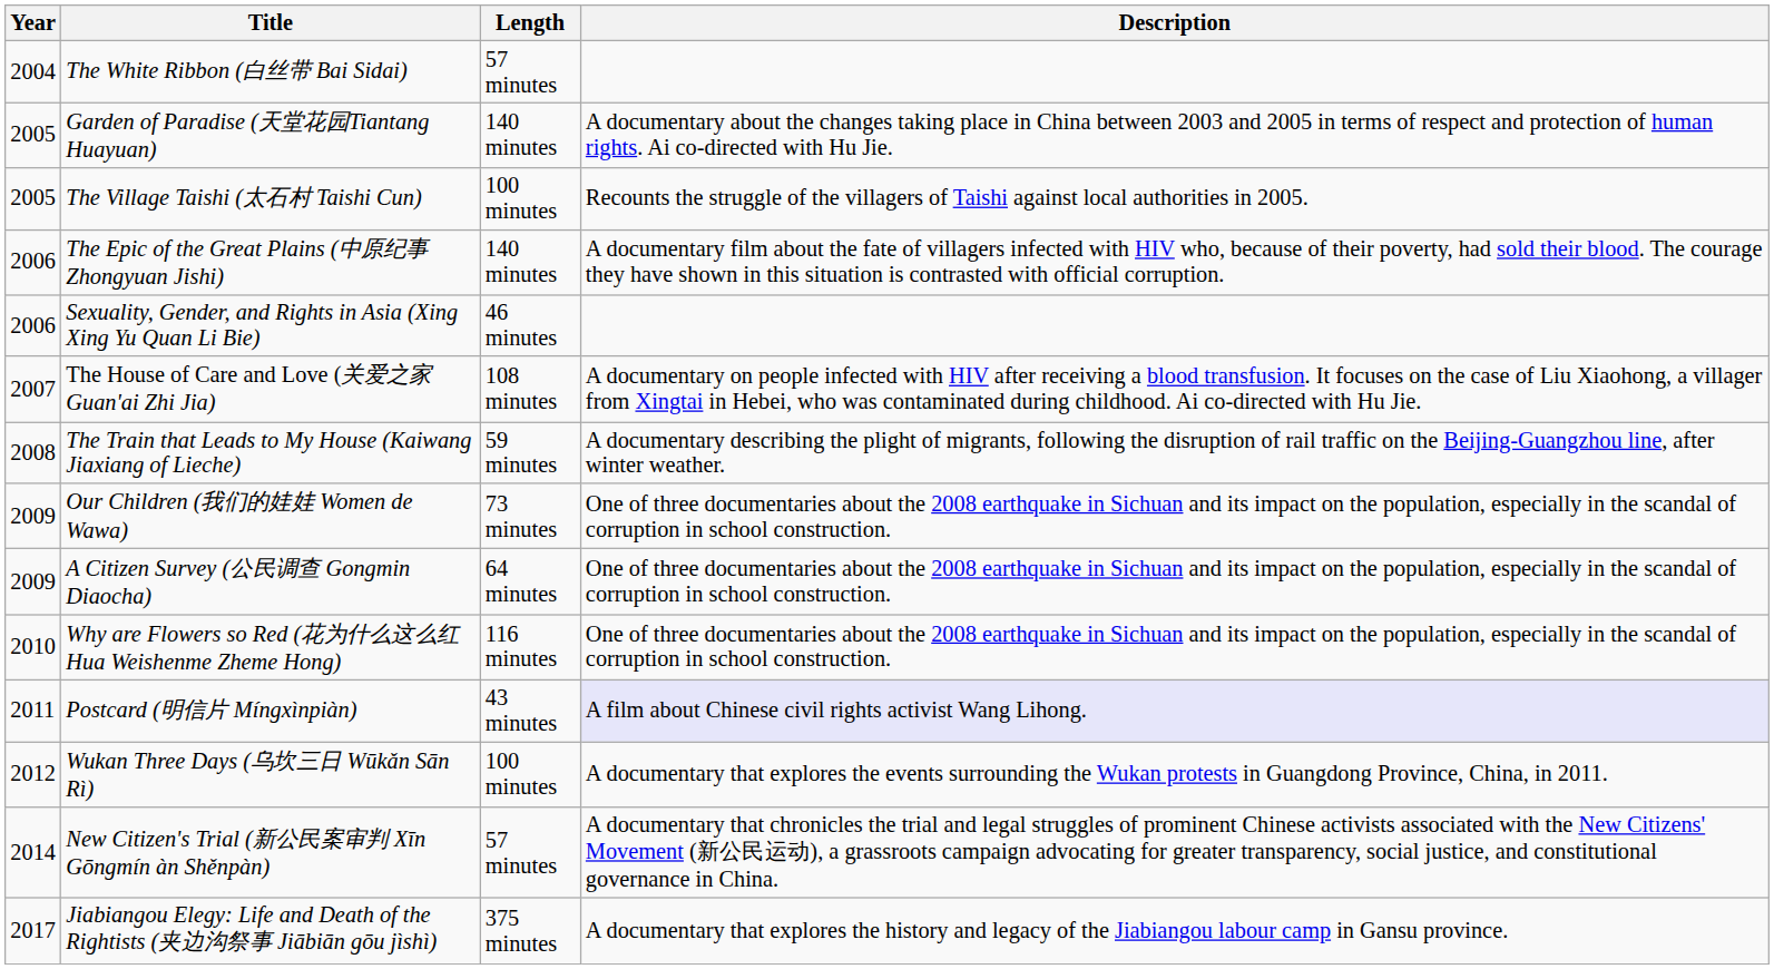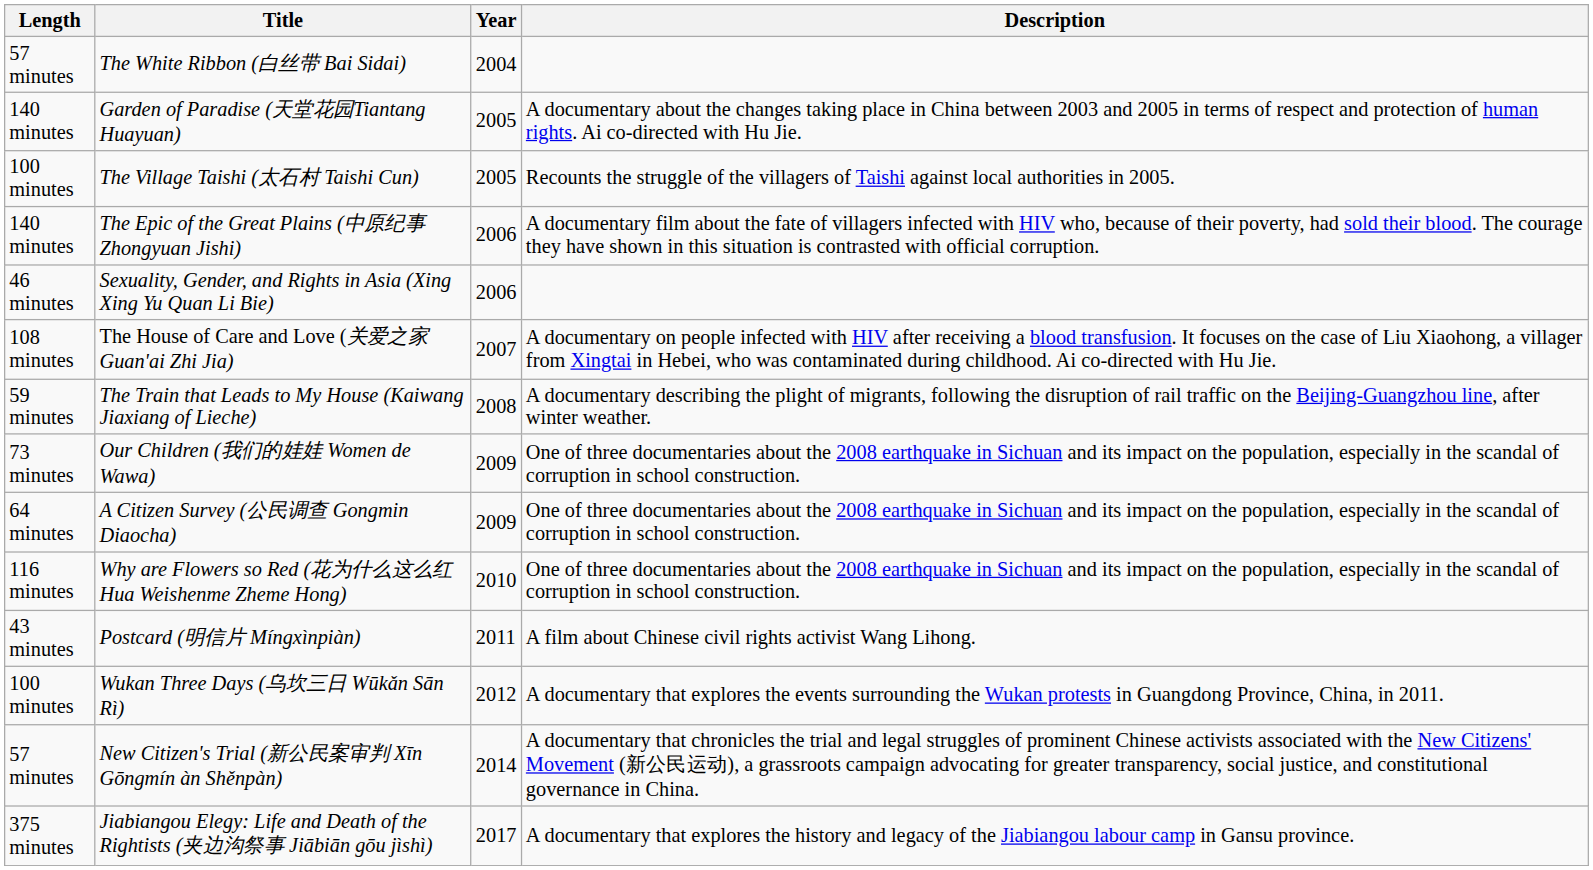 <table class="wikitable">
 <tr>
+<th>Length</th>
+<th>Title</th>
 <th>Year</th>
-<th>Title</th>
-<th>Length</th>
 <th>Description</th>
 </tr>
 <tr>
+<td>57 minutes</td>
+<td><em>The White Ribbon (白丝带 Bai Sidai)</em></td>
 <td>2004</td>
-<td><em>The White Ribbon (白丝带 Bai Sidai)</em></td>
-<td>57 minutes</td>
 <td></td>
 </tr>
 <tr>
+<td>140 minutes</td>
+<td><em>Garden of Paradise (天堂花园Tiantang Huayuan)</em></td>
 <td>2005</td>
-<td><em>Garden of Paradise (天堂花园Tiantang Huayuan)</em></td>
-<td>140 minutes</td>
 <td>A documentary about the changes taking place in China between 2003 and 2005 in terms of respect and protection of <a href='#'>human rights</a>. Ai co-directed with Hu Jie.</td>
 </tr>
 <tr>
+<td>100 minutes</td>
+<td><em>The Village Taishi (太石村 Taishi Cun)</em></td>
 <td>2005</td>
-<td><em>The Village Taishi (太石村 Taishi Cun)</em></td>
-<td>100 minutes</td>
 <td>Recounts the struggle of the villagers of <a href='#'>Taishi</a> against local authorities in 2005.</td>
 </tr>
 <tr>
+<td>140 minutes</td>
+<td><em>The Epic of the Great Plains (中原纪事 Zhongyuan Jishi)</em></td>
 <td>2006</td>
-<td><em>The Epic of the Great Plains (中原纪事 Zhongyuan Jishi)</em></td>
-<td>140 minutes</td>
 <td>A documentary film about the fate of villagers infected with <a href='#'>HIV</a> who, because of their poverty, had <a href='#'>sold their blood</a>. The courage they have shown in this situation is contrasted with official corruption.</td>
 </tr>
 <tr>
+<td>46 minutes</td>
+<td><em>Sexuality, Gender, and Rights in Asia (Xing Xing Yu Quan Li Bie)</em></td>
 <td>2006</td>
-<td><em>Sexuality, Gender, and Rights in Asia (Xing Xing Yu Quan Li Bie)</em></td>
-<td>46 minutes</td>
 <td></td>
 </tr>
 <tr>
+<td>108 minutes</td>
+<td>The House of Care and Love (<em>关爱之家 Guan'ai Zhi Jia)</em></td>
 <td>2007</td>
-<td>The House of Care and Love (<em>关爱之家 Guan'ai Zhi Jia)</em></td>
-<td>108 minutes</td>
 <td>A documentary on people infected with <a href='#'>HIV</a> after receiving a <a href='#'>blood transfusion</a>. It focuses on the case of Liu Xiaohong, a villager from <a href='#'>Xingtai</a> in Hebei, who was contaminated during childhood. Ai co-directed with Hu Jie.</td>
 </tr>
 <tr>
+<td>59 minutes</td>
+<td><em>The Train that Leads to My House (Kaiwang Jiaxiang of Lieche)</em></td>
 <td>2008</td>
-<td><em>The Train that Leads to My House (Kaiwang Jiaxiang of Lieche)</em></td>
-<td>59 minutes</td>
 <td>A documentary describing the plight of migrants, following the disruption of rail traffic on the <a href='#'>Beijing-Guangzhou line</a>, after winter weather.</td>
 </tr>
 <tr>
+<td>73 minutes</td>
+<td><em>Our Children (我们的娃娃 Women de Wawa)</em></td>
 <td>2009</td>
-<td><em>Our Children (我们的娃娃 Women de Wawa)</em></td>
-<td>73 minutes</td>
 <td>One of three documentaries about the <a href='#'>2008 earthquake in Sichuan</a> and its impact on the population, especially in the scandal of corruption in school construction.</td>
 </tr>
 <tr>
+<td>64 minutes</td>
+<td><em>A Citizen Survey  (公民调查 Gongmin Diaocha)</em></td>
 <td>2009</td>
-<td><em>A Citizen Survey  (公民调查 Gongmin Diaocha)</em></td>
-<td>64 minutes</td>
 <td>One of three documentaries about the <a href='#'>2008 earthquake in Sichuan</a> and its impact on the population, especially in the scandal of corruption in school construction.</td>
 </tr>
 <tr>
+<td>116 minutes</td>
+<td><em>Why are Flowers so Red  (花为什么这么红 Hua Weishenme Zheme Hong)</em></td>
 <td>2010</td>
-<td><em>Why are Flowers so Red  (花为什么这么红 Hua Weishenme Zheme Hong)</em></td>
-<td>116 minutes</td>
 <td>One of three documentaries about the <a href='#'>2008 earthquake in Sichuan</a> and its impact on the population, especially in the scandal of corruption in school construction.</td>
 </tr>
 <tr>
+<td>43 minutes</td>
+<td><em>Postcard (明信片 Míngxìnpiàn)</em></td>
 <td>2011</td>
-<td><em>Postcard (明信片 Míngxìnpiàn)</em></td>
-<td>43 minutes</td>
-<td style="background: lavender;">A film about Chinese civil rights activist Wang Lihong.</td>
+<td>A film about Chinese civil rights activist Wang Lihong.</td>
 </tr>
 <tr>
+<td>100 minutes</td>
+<td><em>Wukan Three Days (乌坎三日 Wūkǎn Sān Rì)</em></td>
 <td>2012</td>
-<td><em>Wukan Three Days (乌坎三日 Wūkǎn Sān Rì)</em></td>
-<td>100 minutes</td>
 <td>A documentary that explores the events surrounding the <a href='#'>Wukan protests</a> in Guangdong Province, China, in 2011.</td>
 </tr>
 <tr>
+<td>57 minutes</td>
+<td><em>New Citizen's Trial (新公民案审判 Xīn Gōngmín àn Shěnpàn)</em></td>
 <td>2014</td>
-<td><em>New Citizen's Trial (新公民案审判 Xīn Gōngmín àn Shěnpàn)</em></td>
-<td>57 minutes</td>
 <td>A documentary that chronicles the trial and legal struggles of prominent Chinese activists associated with the <a href='#'>New Citizens' Movement</a> (新公民运动), a grassroots campaign advocating for greater transparency, social justice, and constitutional governance in China.</td>
 </tr>
 <tr>
+<td>375 minutes</td>
+<td><em>Jiabiangou Elegy: Life and Death of the Rightists (夹边沟祭事 Jiābiān gōu jìshì)</em></td>
 <td>2017</td>
-<td><em>Jiabiangou Elegy: Life and Death of the Rightists (夹边沟祭事 Jiābiān gōu jìshì)</em></td>
-<td>375 minutes</td>
 <td>A documentary that explores the history and legacy of the <a href='#'>Jiabiangou labour camp</a> in Gansu province.</td>
 </tr>
 </table>
